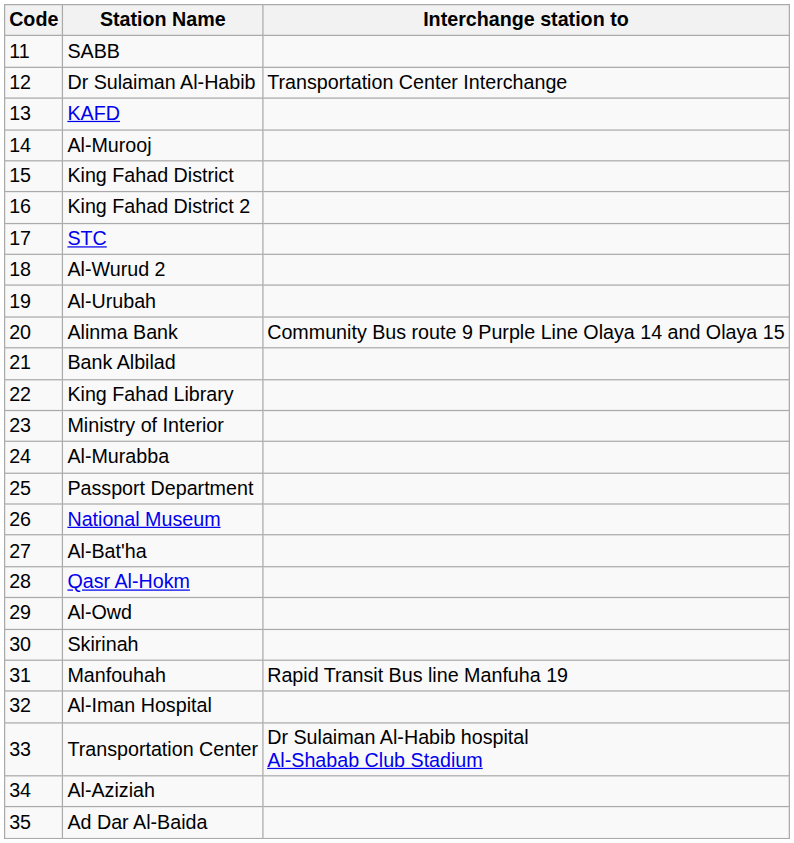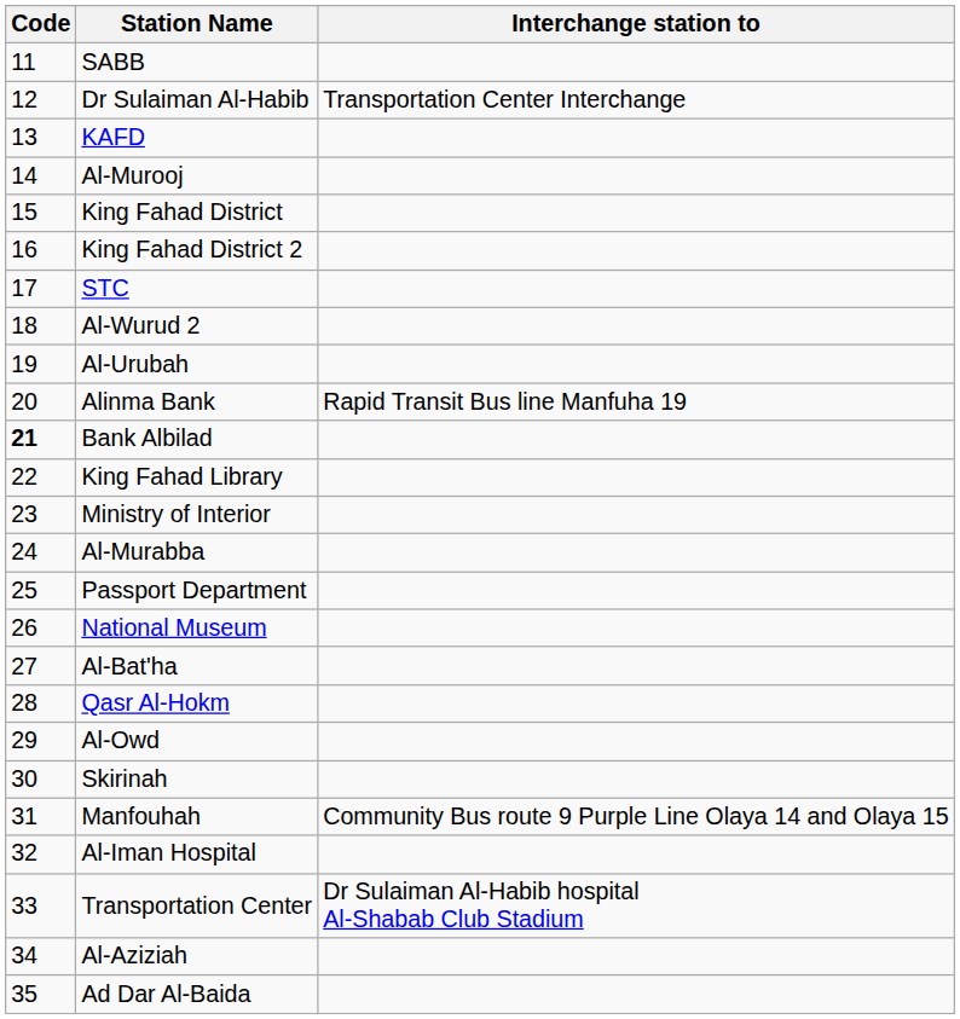 <table class="wikitable">
 <tr>
 <th>Code</th>
 <th>Station Name</th>
 <th>Interchange station to</th>
 </tr>
 <tr>
 <td>11</td>
 <td>SABB</td>
 <td></td>
 </tr>
 <tr>
 <td>12</td>
 <td>Dr Sulaiman Al-Habib</td>
 <td>Transportation Center Interchange</td>
 </tr>
 <tr>
 <td>13</td>
 <td><a href='#'>KAFD</a></td>
 <td>  </td>
 </tr>
 <tr>
 <td>14</td>
 <td>Al-Murooj</td>
 <td></td>
 </tr>
 <tr>
 <td>15</td>
 <td>King Fahad District</td>
 <td></td>
 </tr>
 <tr>
 <td>16</td>
 <td>King Fahad District 2</td>
 <td></td>
 </tr>
 <tr>
 <td>17</td>
 <td><a href='#'>STC</a></td>
 <td></td>
 </tr>
 <tr>
 <td>18</td>
 <td>Al-Wurud 2</td>
 <td></td>
 </tr>
 <tr>
 <td>19</td>
 <td>Al-Urubah</td>
 <td></td>
 </tr>
 <tr>
 <td>20</td>
 <td>Alinma Bank</td>
-<td>Community Bus route 9 Purple Line Olaya 14 and Olaya 15</td>
+<td>Rapid Transit Bus line Manfuha 19</td>
 </tr>
 <tr>
-<td>21</td>
+<td><strong>21</strong></td>
 <td>Bank Albilad</td>
 <td></td>
 </tr>
 <tr>
 <td>22</td>
 <td>King Fahad Library</td>
 <td></td>
 </tr>
 <tr>
 <td>23</td>
 <td>Ministry of Interior</td>
 <td></td>
 </tr>
 <tr>
 <td>24</td>
 <td>Al-Murabba</td>
 <td></td>
 </tr>
 <tr>
 <td>25</td>
 <td>Passport Department</td>
 <td></td>
 </tr>
 <tr>
 <td>26</td>
 <td><a href='#'>National Museum</a></td>
 <td></td>
 </tr>
 <tr>
 <td>27</td>
 <td>Al-Bat'ha</td>
 <td></td>
 </tr>
 <tr>
 <td>28</td>
 <td><a href='#'>Qasr Al-Hokm</a></td>
 <td></td>
 </tr>
 <tr>
 <td>29</td>
 <td>Al-Owd</td>
 <td></td>
 </tr>
 <tr>
 <td>30</td>
 <td>Skirinah</td>
 <td></td>
 </tr>
 <tr>
 <td>31</td>
 <td>Manfouhah</td>
-<td>Rapid Transit Bus line Manfuha 19</td>
+<td>Community Bus route 9 Purple Line Olaya 14 and Olaya 15</td>
 </tr>
 <tr>
 <td>32</td>
 <td>Al-Iman Hospital</td>
 <td></td>
 </tr>
 <tr>
 <td>33</td>
 <td>Transportation Center</td>
 <td>Dr Sulaiman Al-Habib hospital<br><a href='#'>Al-Shabab Club Stadium</a></td>
 </tr>
 <tr>
 <td>34</td>
 <td>Al-Aziziah</td>
 <td></td>
 </tr>
 <tr>
 <td>35</td>
 <td>Ad Dar Al-Baida</td>
 <td></td>
 </tr>
 </table>
